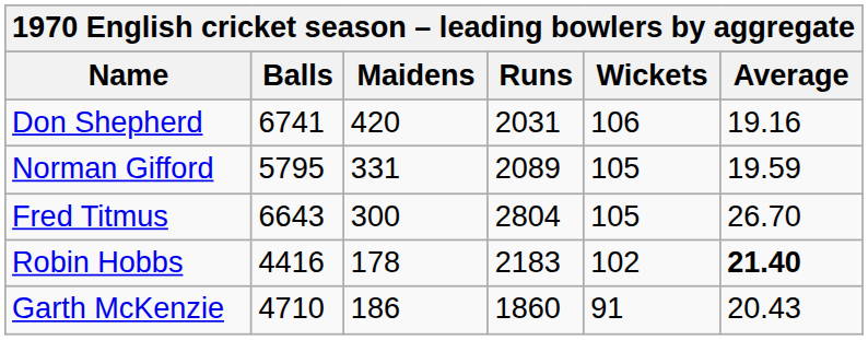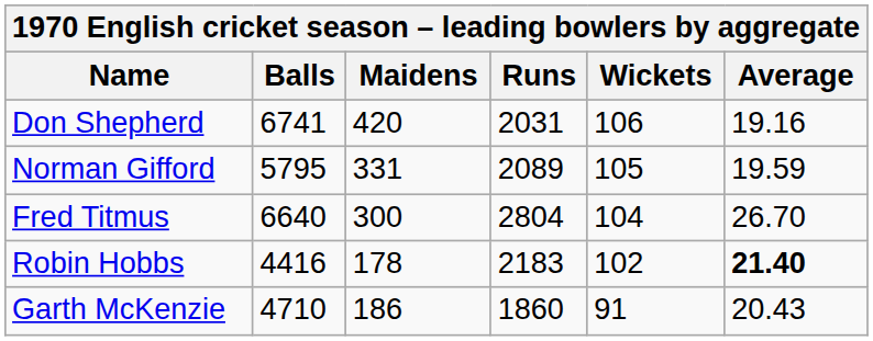 <table class="wikitable">
 <tr>
 <th bgcolor="#efefef" colspan="7">1970 English cricket season – leading bowlers by aggregate</th>
 </tr>
 <tr bgcolor="#efefef">
 <th>Name</th>
 <th>Balls</th>
 <th>Maidens</th>
 <th>Runs</th>
 <th>Wickets</th>
 <th>Average</th>
 </tr>
 <tr>
 <td><a href='#'>Don Shepherd</a></td>
 <td>6741</td>
 <td>420</td>
 <td>2031</td>
 <td>106</td>
 <td>19.16</td>
 </tr>
 <tr>
 <td><a href='#'>Norman Gifford</a></td>
 <td>5795</td>
 <td>331</td>
 <td>2089</td>
 <td>105</td>
 <td>19.59</td>
 </tr>
 <tr>
 <td><a href='#'>Fred Titmus</a></td>
-<td>6643</td>
+<td>6640</td>
 <td>300</td>
 <td>2804</td>
-<td>105</td>
+<td>104</td>
 <td>26.70</td>
 </tr>
 <tr>
 <td><a href='#'>Robin Hobbs</a></td>
 <td>4416</td>
 <td>178</td>
 <td>2183</td>
 <td>102</td>
 <td><strong>21.40</strong></td>
 </tr>
 <tr>
 <td><a href='#'>Garth McKenzie</a></td>
 <td>4710</td>
 <td>186</td>
 <td>1860</td>
 <td>91</td>
 <td>20.43</td>
 </tr>
 </table>
